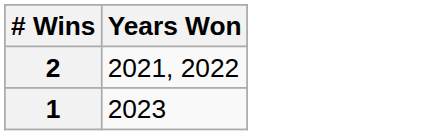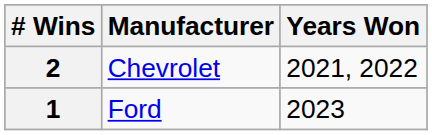 <table class="wikitable" style="font-size: 95%;">
 <tr>
 <th># Wins</th>
+<th>Manufacturer</th>
 <th>Years Won</th>
 </tr>
 <tr>
 <th>2</th>
+<td><a href='#'>Chevrolet</a></td>
 <td>2021, 2022</td>
 </tr>
 <tr>
 <th>1</th>
+<td><a href='#'>Ford</a></td>
 <td>2023</td>
 </tr>
 </table>
